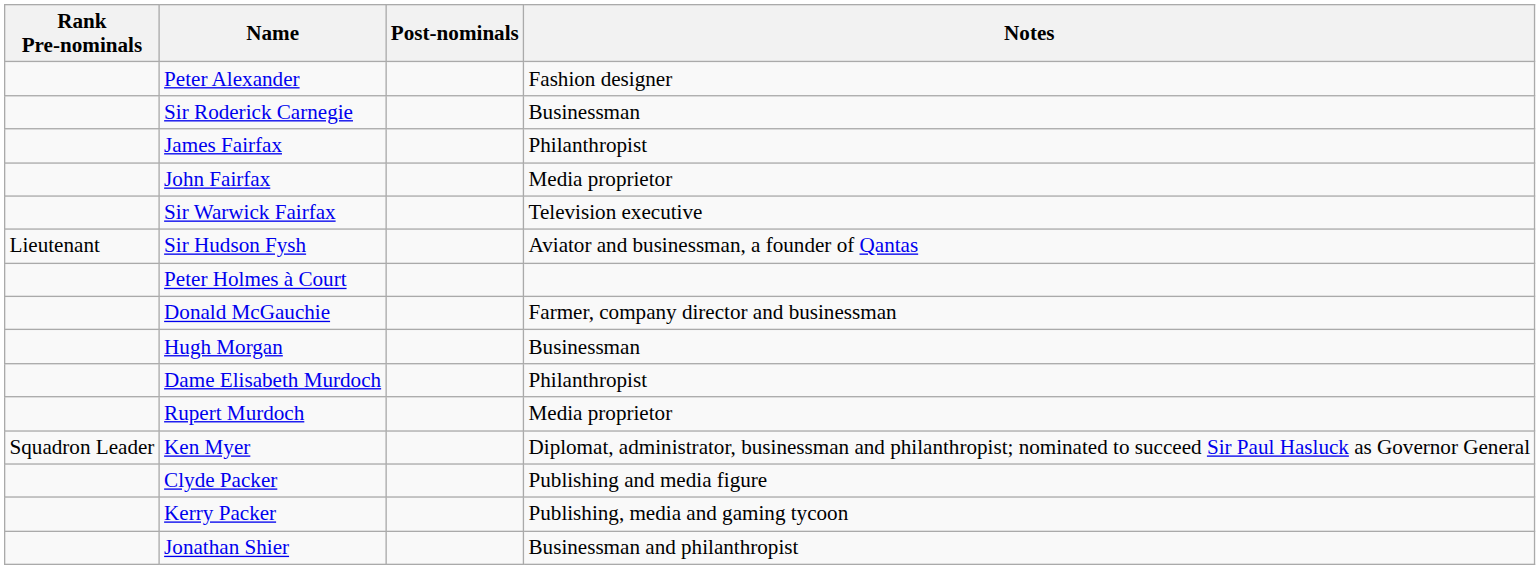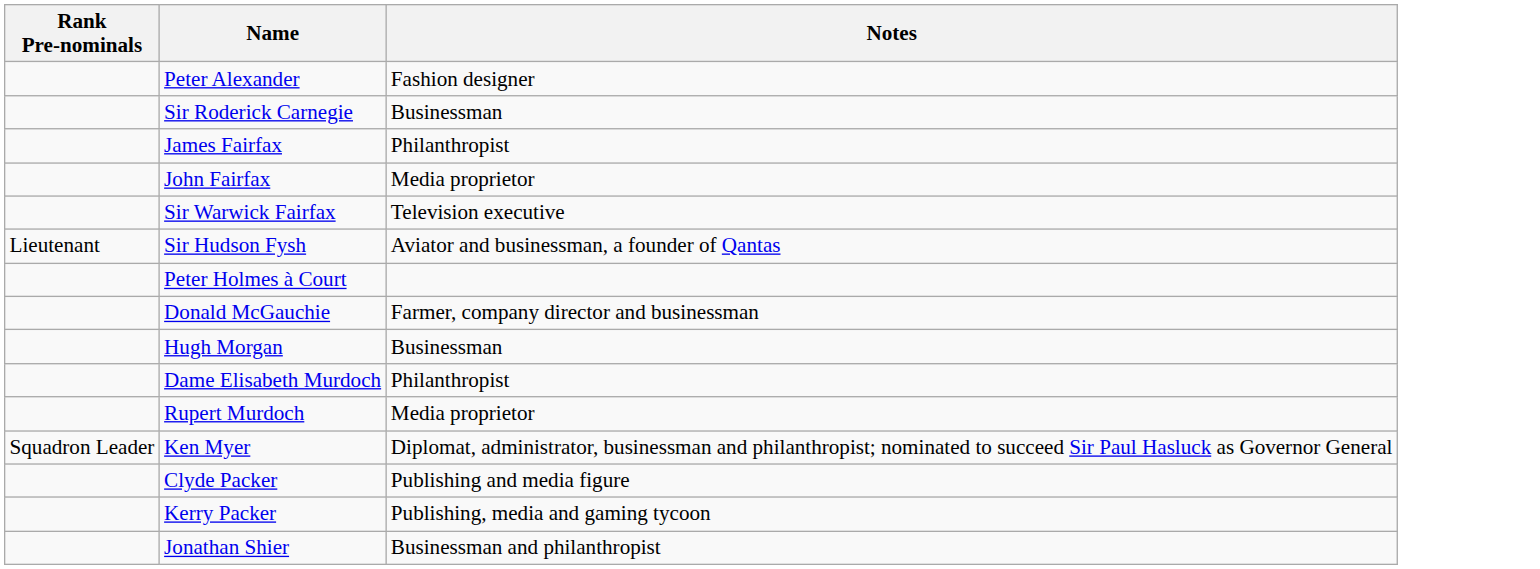 <table class="wikitable sortable">
 <tr>
 <th>Rank<br>Pre-nominals</th>
 <th>Name</th>
-<th>Post-nominals</th>
 <th>Notes</th>
 </tr>
 <tr>
 <td></td>
 <td><a href='#'>Peter Alexander</a></td>
-<td></td>
 <td>Fashion designer</td>
 </tr>
 <tr>
 <td></td>
 <td><a href='#'>Sir Roderick Carnegie</a></td>
-<td></td>
 <td>Businessman</td>
 </tr>
 <tr>
 <td></td>
 <td><a href='#'>James Fairfax</a></td>
-<td></td>
 <td>Philanthropist</td>
 </tr>
 <tr>
 <td></td>
 <td><a href='#'>John Fairfax</a></td>
-<td></td>
 <td>Media proprietor</td>
 </tr>
 <tr>
 <td></td>
 <td><a href='#'>Sir Warwick Fairfax</a></td>
-<td></td>
 <td>Television executive</td>
 </tr>
 <tr>
 <td>Lieutenant</td>
 <td><a href='#'>Sir Hudson Fysh</a></td>
-<td></td>
 <td>Aviator and businessman, a founder of <a href='#'>Qantas</a></td>
 </tr>
 <tr>
 <td></td>
 <td><a href='#'>Peter Holmes à Court</a></td>
 <td></td>
-<td></td>
 </tr>
 <tr>
 <td></td>
 <td><a href='#'>Donald McGauchie</a></td>
-<td></td>
 <td>Farmer, company director and businessman</td>
 </tr>
 <tr>
 <td></td>
 <td><a href='#'>Hugh Morgan</a></td>
-<td></td>
 <td>Businessman</td>
 </tr>
 <tr>
 <td></td>
 <td><a href='#'>Dame Elisabeth Murdoch</a></td>
-<td></td>
 <td>Philanthropist</td>
 </tr>
 <tr>
 <td></td>
 <td><a href='#'>Rupert Murdoch</a></td>
-<td></td>
 <td>Media proprietor</td>
 </tr>
 <tr>
 <td>Squadron Leader</td>
 <td><a href='#'>Ken Myer</a></td>
-<td></td>
 <td>Diplomat, administrator, businessman and philanthropist; nominated to succeed <a href='#'>Sir Paul Hasluck</a> as Governor General</td>
 </tr>
 <tr>
 <td></td>
 <td><a href='#'>Clyde Packer</a></td>
-<td></td>
 <td>Publishing and media figure</td>
 </tr>
 <tr>
 <td></td>
 <td><a href='#'>Kerry Packer</a></td>
-<td></td>
 <td>Publishing, media and gaming tycoon</td>
 </tr>
 <tr>
 <td></td>
 <td><a href='#'>Jonathan Shier</a></td>
-<td></td>
 <td>Businessman and philanthropist</td>
 </tr>
 </table>
